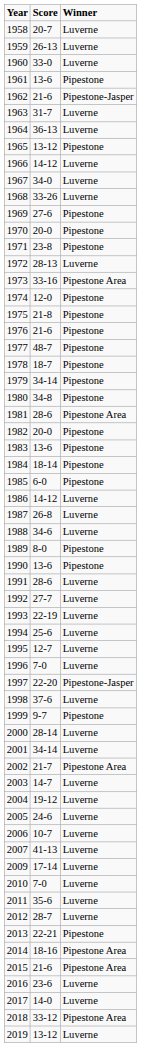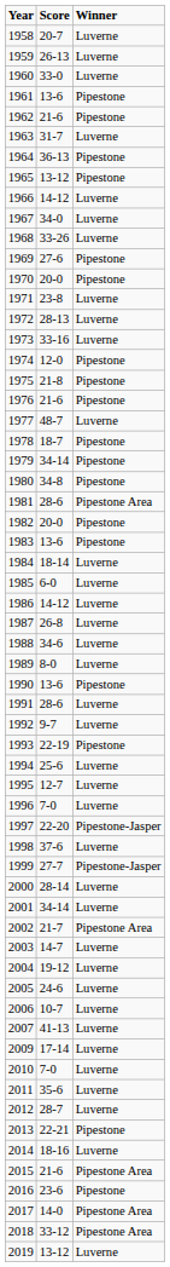 <table class="wikitable sortable mw-collapsible mw-collapsed">
 <tr>
 <td><strong>Year</strong></td>
 <td><strong>Score</strong></td>
 <td><strong>Winner</strong></td>
 </tr>
 <tr>
 <td>1958</td>
 <td>20-7</td>
 <td>Luverne</td>
 </tr>
 <tr>
 <td>1959</td>
 <td>26-13</td>
 <td>Luverne</td>
 </tr>
 <tr>
 <td>1960</td>
 <td>33-0</td>
 <td>Luverne</td>
 </tr>
 <tr>
 <td>1961</td>
 <td>13-6</td>
 <td>Pipestone</td>
 </tr>
 <tr>
 <td>1962</td>
 <td>21-6</td>
-<td>Pipestone-Jasper</td>
+<td>Pipestone</td>
 </tr>
 <tr>
 <td>1963</td>
 <td>31-7</td>
 <td>Luverne</td>
 </tr>
 <tr>
 <td>1964</td>
 <td>36-13</td>
-<td>Luverne</td>
+<td>Pipestone</td>
 </tr>
 <tr>
 <td>1965</td>
 <td>13-12</td>
 <td>Pipestone</td>
 </tr>
 <tr>
 <td>1966</td>
 <td>14-12</td>
 <td>Luverne</td>
 </tr>
 <tr>
 <td>1967</td>
 <td>34-0</td>
 <td>Luverne</td>
 </tr>
 <tr>
 <td>1968</td>
 <td>33-26</td>
 <td>Luverne</td>
 </tr>
 <tr>
 <td>1969</td>
 <td>27-6</td>
 <td>Pipestone</td>
 </tr>
 <tr>
 <td>1970</td>
 <td>20-0</td>
 <td>Pipestone</td>
 </tr>
 <tr>
 <td>1971</td>
 <td>23-8</td>
-<td>Pipestone</td>
+<td>Luverne</td>
 </tr>
 <tr>
 <td>1972</td>
 <td>28-13</td>
 <td>Luverne</td>
 </tr>
 <tr>
 <td>1973</td>
 <td>33-16</td>
-<td>Pipestone Area</td>
+<td>Luverne</td>
 </tr>
 <tr>
 <td>1974</td>
 <td>12-0</td>
 <td>Pipestone</td>
 </tr>
 <tr>
 <td>1975</td>
 <td>21-8</td>
 <td>Pipestone</td>
 </tr>
 <tr>
 <td>1976</td>
 <td>21-6</td>
 <td>Pipestone</td>
 </tr>
 <tr>
 <td>1977</td>
 <td>48-7</td>
-<td>Pipestone</td>
+<td>Luverne</td>
 </tr>
 <tr>
 <td>1978</td>
 <td>18-7</td>
 <td>Pipestone</td>
 </tr>
 <tr>
 <td>1979</td>
 <td>34-14</td>
 <td>Pipestone</td>
 </tr>
 <tr>
 <td>1980</td>
 <td>34-8</td>
 <td>Pipestone</td>
 </tr>
 <tr>
 <td>1981</td>
 <td>28-6</td>
 <td>Pipestone Area</td>
 </tr>
 <tr>
 <td>1982</td>
 <td>20-0</td>
 <td>Pipestone</td>
 </tr>
 <tr>
 <td>1983</td>
 <td>13-6</td>
 <td>Pipestone</td>
 </tr>
 <tr>
 <td>1984</td>
 <td>18-14</td>
-<td>Pipestone</td>
+<td>Luverne</td>
 </tr>
 <tr>
 <td>1985</td>
 <td>6-0</td>
-<td>Pipestone</td>
+<td>Luverne</td>
 </tr>
 <tr>
 <td>1986</td>
 <td>14-12</td>
 <td>Luverne</td>
 </tr>
 <tr>
 <td>1987</td>
 <td>26-8</td>
 <td>Luverne</td>
 </tr>
 <tr>
 <td>1988</td>
 <td>34-6</td>
 <td>Luverne</td>
 </tr>
 <tr>
 <td>1989</td>
 <td>8-0</td>
-<td>Pipestone</td>
+<td>Luverne</td>
 </tr>
 <tr>
 <td>1990</td>
 <td>13-6</td>
 <td>Pipestone</td>
 </tr>
 <tr>
 <td>1991</td>
 <td>28-6</td>
 <td>Luverne</td>
 </tr>
 <tr>
 <td>1992</td>
-<td>27-7</td>
+<td>9-7</td>
 <td>Luverne</td>
 </tr>
 <tr>
 <td>1993</td>
 <td>22-19</td>
-<td>Luverne</td>
+<td>Pipestone</td>
 </tr>
 <tr>
 <td>1994</td>
 <td>25-6</td>
 <td>Luverne</td>
 </tr>
 <tr>
 <td>1995</td>
 <td>12-7</td>
 <td>Luverne</td>
 </tr>
 <tr>
 <td>1996</td>
 <td>7-0</td>
 <td>Luverne</td>
 </tr>
 <tr>
 <td>1997</td>
 <td>22-20</td>
 <td>Pipestone-Jasper</td>
 </tr>
 <tr>
 <td>1998</td>
 <td>37-6</td>
 <td>Luverne</td>
 </tr>
 <tr>
 <td>1999</td>
-<td>9-7</td>
-<td>Pipestone</td>
+<td>27-7</td>
+<td>Pipestone-Jasper</td>
 </tr>
 <tr>
 <td>2000</td>
 <td>28-14</td>
 <td>Luverne</td>
 </tr>
 <tr>
 <td>2001</td>
 <td>34-14</td>
 <td>Luverne</td>
 </tr>
 <tr>
 <td>2002</td>
 <td>21-7</td>
 <td>Pipestone Area</td>
 </tr>
 <tr>
 <td>2003</td>
 <td>14-7</td>
 <td>Luverne</td>
 </tr>
 <tr>
 <td>2004</td>
 <td>19-12</td>
 <td>Luverne</td>
 </tr>
 <tr>
 <td>2005</td>
 <td>24-6</td>
 <td>Luverne</td>
 </tr>
 <tr>
 <td>2006</td>
 <td>10-7</td>
 <td>Luverne</td>
 </tr>
 <tr>
 <td>2007</td>
 <td>41-13</td>
 <td>Luverne</td>
 </tr>
 <tr>
 <td>2009</td>
 <td>17-14</td>
 <td>Luverne</td>
 </tr>
 <tr>
 <td>2010</td>
 <td>7-0</td>
 <td>Luverne</td>
 </tr>
 <tr>
 <td>2011</td>
 <td>35-6</td>
 <td>Luverne</td>
 </tr>
 <tr>
 <td>2012</td>
 <td>28-7</td>
 <td>Luverne</td>
 </tr>
 <tr>
 <td>2013</td>
 <td>22-21</td>
 <td>Pipestone</td>
 </tr>
 <tr>
 <td>2014</td>
 <td>18-16</td>
-<td>Pipestone Area</td>
+<td>Luverne</td>
 </tr>
 <tr>
 <td>2015</td>
 <td>21-6</td>
 <td>Pipestone Area</td>
 </tr>
 <tr>
 <td>2016</td>
 <td>23-6</td>
-<td>Luverne</td>
+<td>Pipestone</td>
 </tr>
 <tr>
 <td>2017</td>
 <td>14-0</td>
-<td>Luverne</td>
+<td>Pipestone Area</td>
 </tr>
 <tr>
 <td>2018</td>
 <td>33-12</td>
 <td>Pipestone Area</td>
 </tr>
 <tr>
 <td>2019</td>
 <td>13-12</td>
 <td>Luverne</td>
 </tr>
 </table>
